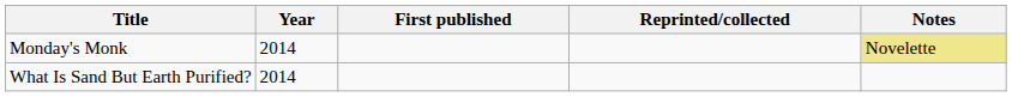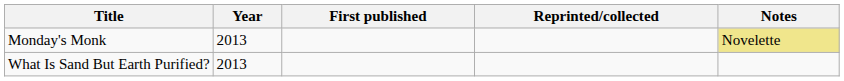 <table class="wikitable sortable">
 <tr>
 <th width=25%>Title</th>
 <th>Year</th>
 <th>First published</th>
 <th>Reprinted/collected</th>
 <th>Notes</th>
 </tr>
 <tr>
 <td>Monday's Monk</td>
-<td>2014</td>
+<td>2013</td>
 <td></td>
 <td></td>
 <td style="background: khaki;">Novelette</td>
 </tr>
 <tr>
 <td>What Is Sand But Earth Purified?</td>
-<td>2014</td>
+<td>2013</td>
 <td></td>
 <td></td>
 <td></td>
 </tr>
 </table>
